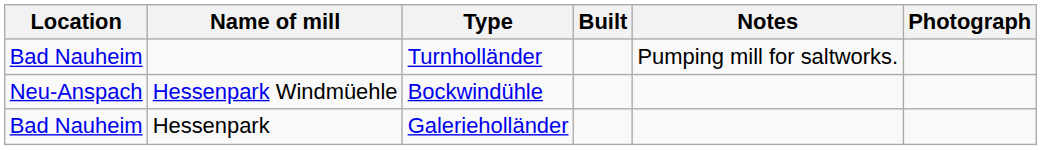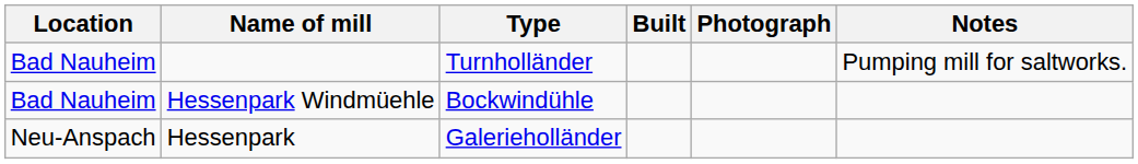 <table class="wikitable">
 <tr>
 <th>Location</th>
 <th>Name of mill</th>
 <th>Type</th>
 <th>Built</th>
+<th>Photograph</th>
 <th>Notes</th>
-<th>Photograph</th>
 </tr>
 <tr>
 <td><a href='#'>Bad Nauheim</a></td>
 <td></td>
 <td><a href='#'>Turnholländer</a></td>
 <td></td>
+<td></td>
 <td>Pumping mill for saltworks.</td>
-<td></td>
 </tr>
 <tr>
-<td><a href='#'>Neu-Anspach</a></td>
+<td><a href='#'>Bad Nauheim</a></td>
 <td><a href='#'>Hessenpark</a> Windmüehle</td>
 <td><a href='#'>Bockwindühle</a></td>
 <td></td>
 <td></td>
 <td></td>
 </tr>
 <tr>
-<td><a href='#'>Bad Nauheim</a></td>
+<td>Neu-Anspach</td>
 <td>Hessenpark</td>
 <td><a href='#'>Galerieholländer</a></td>
 <td></td>
 <td></td>
 <td></td>
 </tr>
 </table>
